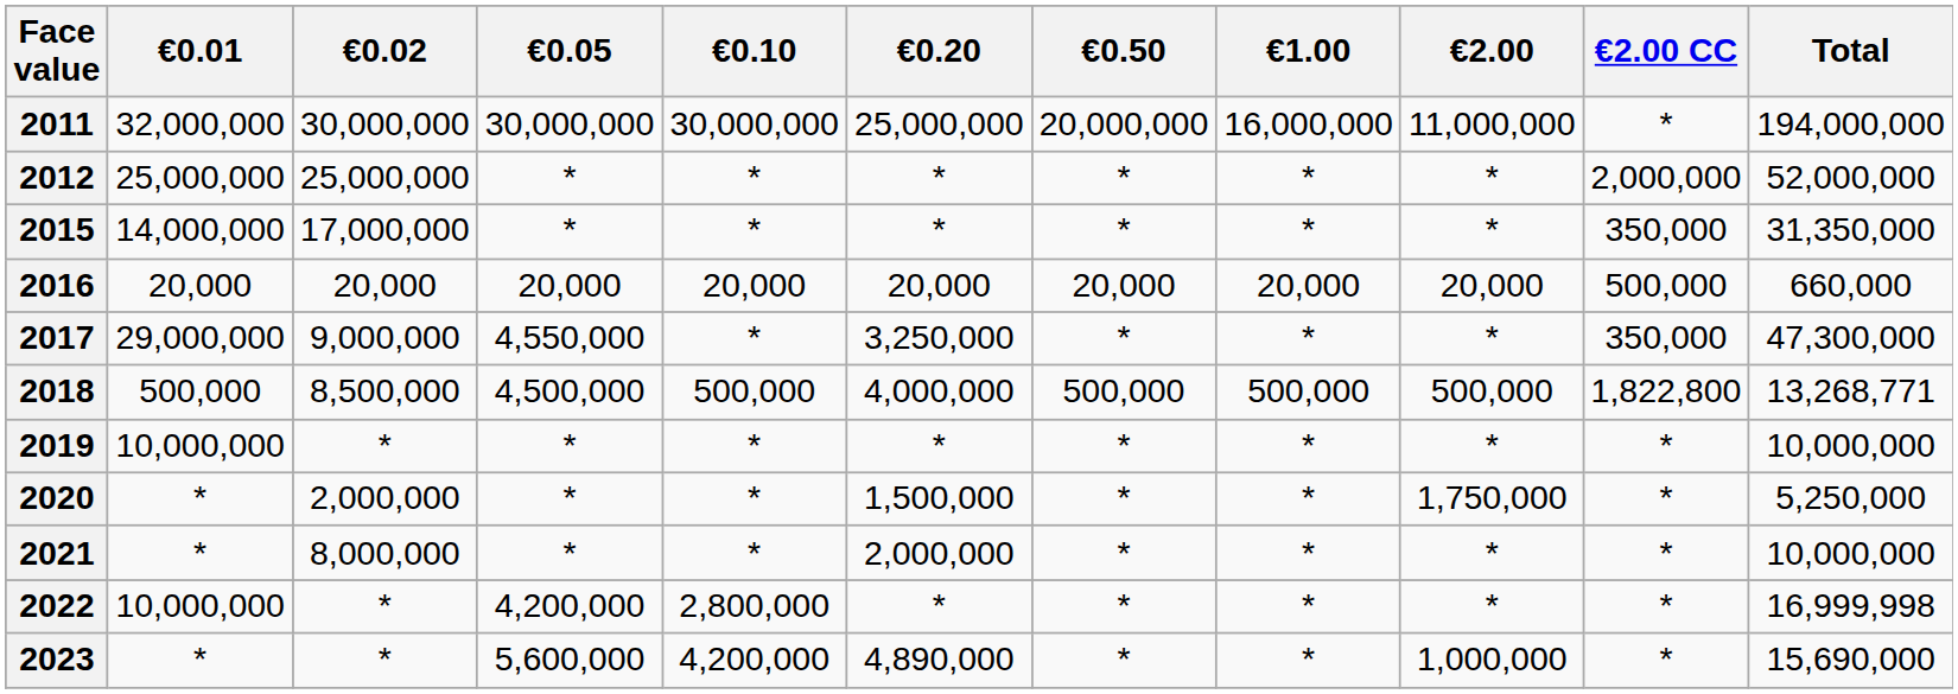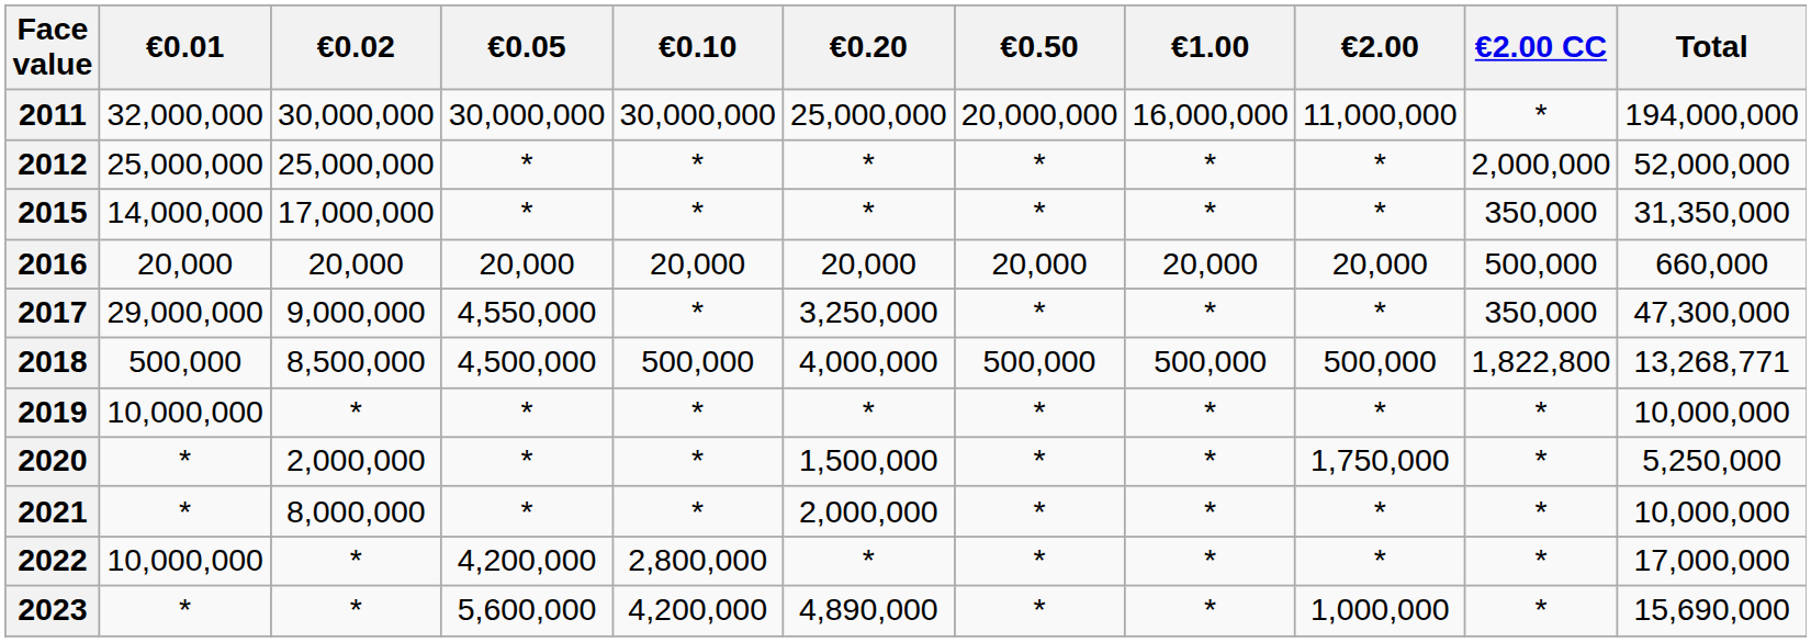 <table class="wikitable" style="width:100%; text-align:center;">
 <tr>
 <th>Face value</th>
 <th>€0.01</th>
 <th>€0.02</th>
 <th>€0.05</th>
 <th>€0.10</th>
 <th>€0.20</th>
 <th>€0.50</th>
 <th>€1.00</th>
 <th>€2.00</th>
 <th><a href='#'>€2.00 CC</a></th>
 <th>Total</th>
 </tr>
 <tr>
 <th>2011</th>
 <td>32,000,000</td>
 <td>30,000,000</td>
 <td>30,000,000</td>
 <td>30,000,000</td>
 <td>25,000,000</td>
 <td>20,000,000</td>
 <td>16,000,000</td>
 <td>11,000,000</td>
 <td>*</td>
 <td>194,000,000</td>
 </tr>
 <tr>
 <th>2012</th>
 <td>25,000,000</td>
 <td>25,000,000</td>
 <td>*</td>
 <td>*</td>
 <td>*</td>
 <td>*</td>
 <td>*</td>
 <td>*</td>
 <td>2,000,000</td>
 <td>52,000,000</td>
 </tr>
 <tr>
 <th>2015</th>
 <td>14,000,000</td>
 <td>17,000,000</td>
 <td>*</td>
 <td>*</td>
 <td>*</td>
 <td>*</td>
 <td>*</td>
 <td>*</td>
 <td>350,000</td>
 <td>31,350,000</td>
 </tr>
 <tr>
 <th>2016</th>
 <td>20,000</td>
 <td>20,000</td>
 <td>20,000</td>
 <td>20,000</td>
 <td>20,000</td>
 <td>20,000</td>
 <td>20,000</td>
 <td>20,000</td>
 <td>500,000</td>
 <td>660,000</td>
 </tr>
 <tr>
 <th>2017</th>
 <td>29,000,000</td>
 <td>9,000,000</td>
 <td>4,550,000</td>
 <td>*</td>
 <td>3,250,000</td>
 <td>*</td>
 <td>*</td>
 <td>*</td>
 <td>350,000</td>
 <td>47,300,000</td>
 </tr>
 <tr>
 <th>2018</th>
 <td>500,000</td>
 <td>8,500,000</td>
 <td>4,500,000</td>
 <td>500,000</td>
 <td>4,000,000</td>
 <td>500,000</td>
 <td>500,000</td>
 <td>500,000</td>
 <td>1,822,800</td>
 <td>13,268,771</td>
 </tr>
 <tr>
 <th>2019</th>
 <td>10,000,000</td>
 <td>*</td>
 <td>*</td>
 <td>*</td>
 <td>*</td>
 <td>*</td>
 <td>*</td>
 <td>*</td>
 <td>*</td>
 <td>10,000,000</td>
 </tr>
 <tr>
 <th>2020</th>
 <td>*</td>
 <td>2,000,000</td>
 <td>*</td>
 <td>*</td>
 <td>1,500,000</td>
 <td>*</td>
 <td>*</td>
 <td>1,750,000</td>
 <td>*</td>
 <td>5,250,000</td>
 </tr>
 <tr>
 <th>2021</th>
 <td>*</td>
 <td>8,000,000</td>
 <td>*</td>
 <td>*</td>
 <td>2,000,000</td>
 <td>*</td>
 <td>*</td>
 <td>*</td>
 <td>*</td>
 <td>10,000,000</td>
 </tr>
 <tr>
 <th>2022</th>
 <td>10,000,000</td>
 <td>*</td>
 <td>4,200,000</td>
 <td>2,800,000</td>
 <td>*</td>
 <td>*</td>
 <td>*</td>
 <td>*</td>
 <td>*</td>
-<td>16,999,998</td>
+<td>17,000,000</td>
 </tr>
 <tr>
 <th>2023</th>
 <td>*</td>
 <td>*</td>
 <td>5,600,000</td>
 <td>4,200,000</td>
 <td>4,890,000</td>
 <td>*</td>
 <td>*</td>
 <td>1,000,000</td>
 <td>*</td>
 <td>15,690,000</td>
 </tr>
 </table>
